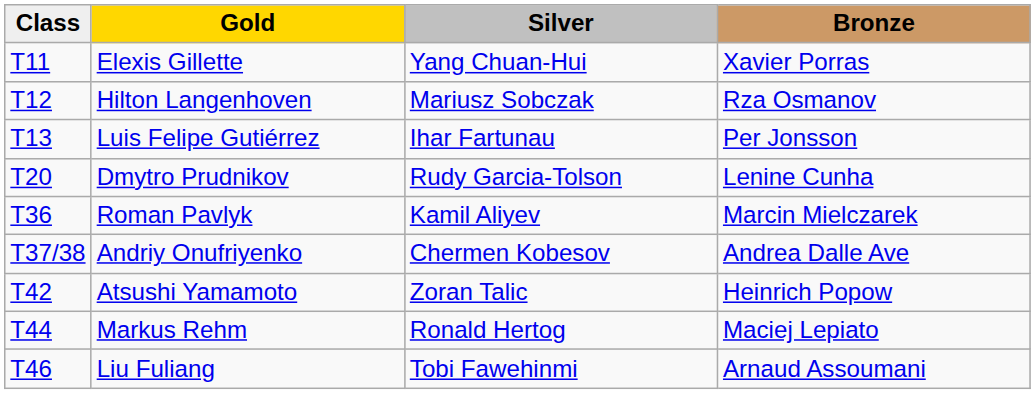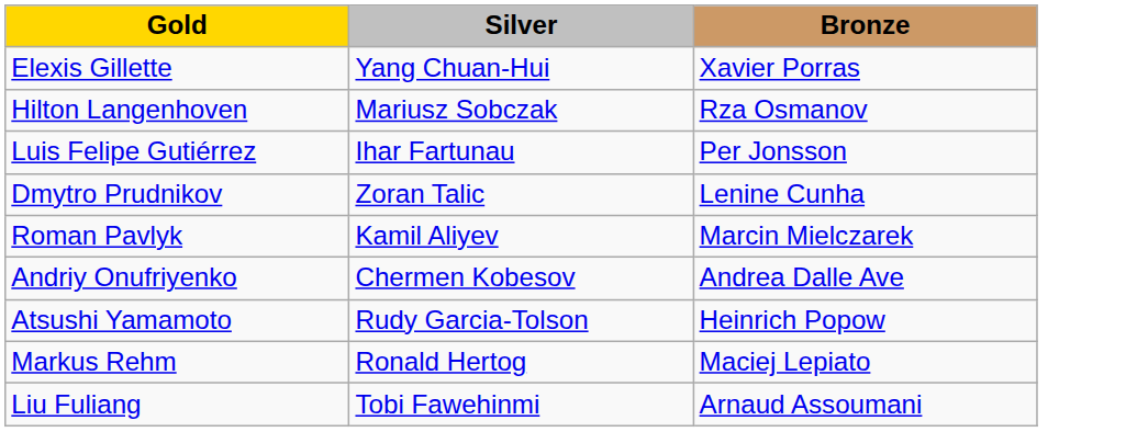 <table class="wikitable" style="text-align:left">
 <tr align="center">
-<td bgcolor=efefef><strong>Class</strong></td>
 <td width=200 bgcolor=gold><strong>Gold</strong></td>
 <td width=200 bgcolor=silver><strong>Silver</strong></td>
 <td width=200 bgcolor=CC9966><strong>Bronze</strong></td>
 </tr>
 <tr>
-<td><a href='#'>T11</a></td>
 <td><a href='#'>Elexis Gillette</a><br></td>
 <td><a href='#'>Yang Chuan-Hui</a><br></td>
 <td><a href='#'>Xavier Porras</a><br></td>
 </tr>
 <tr>
-<td><a href='#'>T12</a></td>
 <td><a href='#'>Hilton Langenhoven</a><br></td>
 <td><a href='#'>Mariusz Sobczak</a><br></td>
 <td><a href='#'>Rza Osmanov</a><br></td>
 </tr>
 <tr>
-<td><a href='#'>T13</a></td>
 <td><a href='#'>Luis Felipe Gutiérrez</a><br></td>
 <td><a href='#'>Ihar Fartunau</a><br></td>
 <td><a href='#'>Per Jonsson</a><br></td>
 </tr>
 <tr>
-<td><a href='#'>T20</a></td>
 <td><a href='#'>Dmytro Prudnikov</a><br></td>
-<td><a href='#'>Rudy Garcia-Tolson</a><br></td>
+<td><a href='#'>Zoran Talic</a><br></td>
 <td><a href='#'>Lenine Cunha</a><br></td>
 </tr>
 <tr>
-<td><a href='#'>T36</a></td>
 <td><a href='#'>Roman Pavlyk</a><br></td>
 <td><a href='#'>Kamil Aliyev</a><br></td>
 <td><a href='#'>Marcin Mielczarek</a><br></td>
 </tr>
 <tr>
-<td><a href='#'>T37/38</a></td>
 <td><a href='#'>Andriy Onufriyenko</a><br></td>
 <td><a href='#'>Chermen Kobesov</a><br></td>
 <td><a href='#'>Andrea Dalle Ave</a><br></td>
 </tr>
 <tr>
-<td><a href='#'>T42</a></td>
 <td><a href='#'>Atsushi Yamamoto</a><br></td>
-<td><a href='#'>Zoran Talic</a><br></td>
+<td><a href='#'>Rudy Garcia-Tolson</a><br></td>
 <td><a href='#'>Heinrich Popow</a><br></td>
 </tr>
 <tr>
-<td><a href='#'>T44</a></td>
 <td><a href='#'>Markus Rehm</a><br></td>
 <td><a href='#'>Ronald Hertog</a><br></td>
 <td><a href='#'>Maciej Lepiato</a><br></td>
 </tr>
 <tr>
-<td><a href='#'>T46</a></td>
 <td><a href='#'>Liu Fuliang</a><br></td>
 <td><a href='#'>Tobi Fawehinmi</a><br></td>
 <td><a href='#'>Arnaud Assoumani</a><br></td>
 </tr>
 </table>
